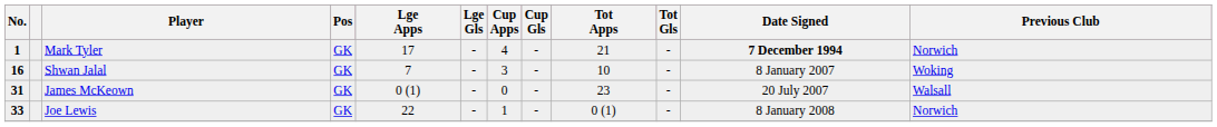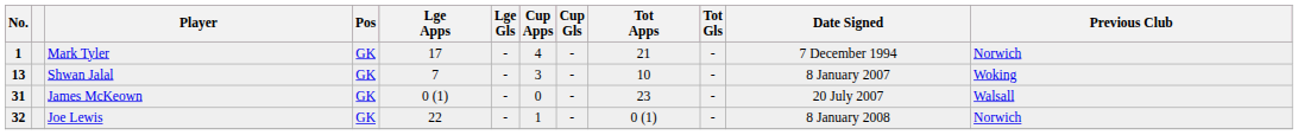 <table class="wikitable" width="95%">
 <tr bgcolor=#98285c>
 <th width=1%>No.</th>
 <th width=1%></th>
 <th !width=45%>Player</th>
 <th width=1%>Pos</th>
 <th !width=1%>Lge<br>Apps</th>
 <th width=1%>Lge<br>Gls</th>
 <th width=1%>Cup<br>Apps</th>
 <th width=1%>Cup<br>Gls</th>
 <th !width=1%>Tot<br>Apps</th>
 <th width=1%>Tot<br>Gls</th>
 <th width=19%>Date Signed</th>
 <th width=25%>Previous Club</th>
 </tr>
 <tr bgcolor=#EFEFEF>
 <td align=center><strong>1</strong></td>
 <td align=center></td>
 <td><a href='#'>Mark Tyler</a></td>
 <td align=center><a href='#'>GK</a></td>
 <td align=center>17</td>
 <td align=center>-</td>
 <td align=center>4</td>
 <td align=center>-</td>
 <td align=center>21</td>
 <td align=center>-</td>
-<td align=center><strong>7 December 1994</strong></td>
+<td align=center>7 December 1994</td>
 <td><a href='#'>Norwich</a></td>
 </tr>
 <tr bgcolor=#EFEFEF>
-<td align=center><strong>16</strong></td>
+<td align=center><strong>13</strong></td>
 <td align=center></td>
 <td><a href='#'>Shwan Jalal</a></td>
 <td align=center><a href='#'>GK</a></td>
 <td align=center>7</td>
 <td align=center>-</td>
 <td align=center>3</td>
 <td align=center>-</td>
 <td align=center>10</td>
 <td align=center>-</td>
 <td align=center>8 January 2007</td>
 <td><a href='#'>Woking</a></td>
 </tr>
 <tr bgcolor=#EFEFEF>
 <td align=center><strong>31</strong></td>
 <td align=center></td>
 <td><a href='#'>James McKeown</a></td>
 <td align=center><a href='#'>GK</a></td>
 <td align=center>0 (1)</td>
 <td align=center>-</td>
 <td align=center>0</td>
 <td align=center>-</td>
 <td align=center>23</td>
 <td align=center>-</td>
 <td align=center>20 July 2007</td>
 <td><a href='#'>Walsall</a></td>
 </tr>
 <tr bgcolor=#EFEFEF>
-<td align=center><strong>33</strong></td>
+<td align=center><strong>32</strong></td>
 <td align=center></td>
 <td><a href='#'>Joe Lewis</a></td>
 <td align=center><a href='#'>GK</a></td>
 <td align=center>22</td>
 <td align=center>-</td>
 <td align=center>1</td>
 <td align=center>-</td>
 <td align=center>0 (1)</td>
 <td align=center>-</td>
 <td align=center>8 January 2008</td>
 <td><a href='#'>Norwich</a></td>
 </tr>
 <tr>
 </tr>
 </table>
